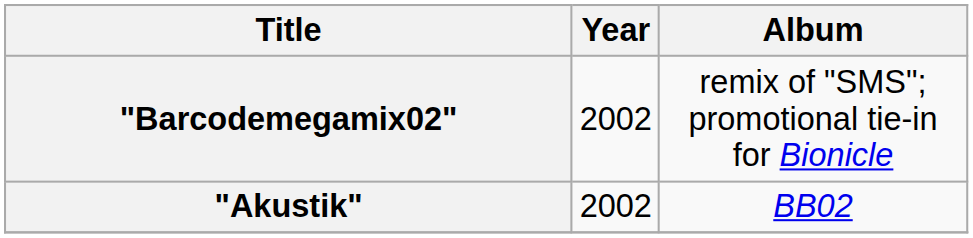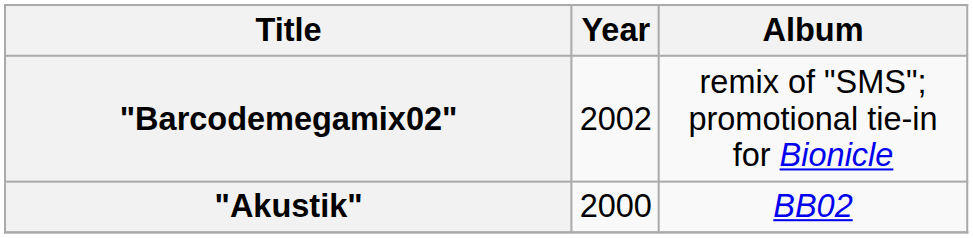 <table class="wikitable plainrowheaders" style="text-align:center;">
 <tr>
 <th scope="col" style="width:17em;">Title</th>
 <th scope="col" style="width:1em;">Year</th>
 <th scope="col" style="width:9em;">Album</th>
 </tr>
 <tr>
 <th scope="row">"Barcodemegamix02"</th>
 <td>2002</td>
 <td> remix of "SMS"; promotional tie-in for <em><a href='#'>Bionicle</a></em></td>
 </tr>
 <tr>
 <th scope="row">"Akustik"</th>
-<td>2002</td>
+<td>2000</td>
 <td><em><a href='#'>BB02</a></em></td>
 </tr>
 <tr>
 </tr>
 </table>
